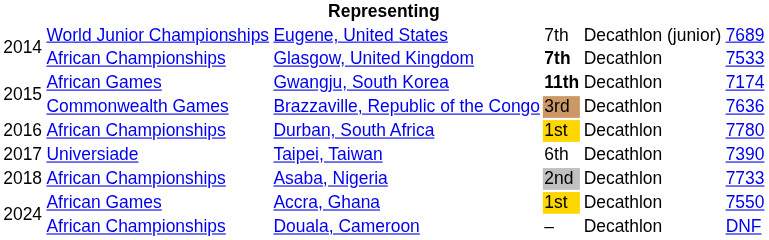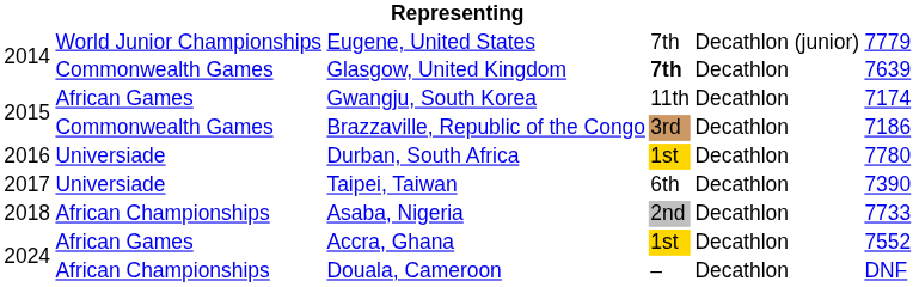 <table>
 <tr>
 <th colspan="6">Representing </th>
 </tr>
 <tr>
 <td rowspan=2>2014</td>
 <td><a href='#'>World Junior Championships</a></td>
 <td><a href='#'>Eugene, United States</a></td>
 <td>7th</td>
 <td>Decathlon (junior)</td>
-<td><a href='#'>7689</a></td>
+<td><a href='#'>7779</a></td>
 </tr>
 <tr>
-<td><a href='#'>African Championships</a></td>
+<td><a href='#'>Commonwealth Games</a></td>
 <td><a href='#'>Glasgow, United Kingdom</a></td>
 <td><strong>7th</strong></td>
 <td>Decathlon</td>
-<td><a href='#'>7533</a></td>
+<td><a href='#'>7639</a></td>
 </tr>
 <tr>
 <td rowspan=2>2015</td>
 <td><a href='#'>African Games</a></td>
 <td><a href='#'>Gwangju, South Korea</a></td>
-<td><strong>11th</strong></td>
+<td>11th</td>
 <td>Decathlon</td>
 <td><a href='#'>7174</a></td>
 </tr>
 <tr>
 <td><a href='#'>Commonwealth Games</a></td>
 <td><a href='#'>Brazzaville, Republic of the Congo</a></td>
 <td bgcolor=cc9966>3rd</td>
 <td>Decathlon</td>
-<td><a href='#'>7636</a></td>
+<td><a href='#'>7186</a></td>
 </tr>
 <tr>
 <td>2016</td>
-<td><a href='#'>African Championships</a></td>
+<td><a href='#'>Universiade</a></td>
 <td><a href='#'>Durban, South Africa</a></td>
 <td bgcolor=gold>1st</td>
 <td>Decathlon</td>
 <td><a href='#'>7780</a></td>
 </tr>
 <tr>
 <td>2017</td>
 <td><a href='#'>Universiade</a></td>
 <td><a href='#'>Taipei, Taiwan</a></td>
 <td>6th</td>
 <td>Decathlon</td>
 <td><a href='#'>7390</a></td>
 </tr>
 <tr>
 <td>2018</td>
 <td><a href='#'>African Championships</a></td>
 <td><a href='#'>Asaba, Nigeria</a></td>
 <td bgcolor=silver>2nd</td>
 <td>Decathlon</td>
 <td><a href='#'>7733</a></td>
 </tr>
 <tr>
 <td rowspan=2>2024</td>
 <td><a href='#'>African Games</a></td>
 <td><a href='#'>Accra, Ghana</a></td>
 <td bgcolor=gold>1st</td>
 <td>Decathlon</td>
-<td><a href='#'>7550</a></td>
+<td><a href='#'>7552</a></td>
 </tr>
 <tr>
 <td><a href='#'>African Championships</a></td>
 <td><a href='#'>Douala, Cameroon</a></td>
 <td>–</td>
 <td>Decathlon</td>
 <td><a href='#'>DNF</a></td>
 </tr>
 </table>
